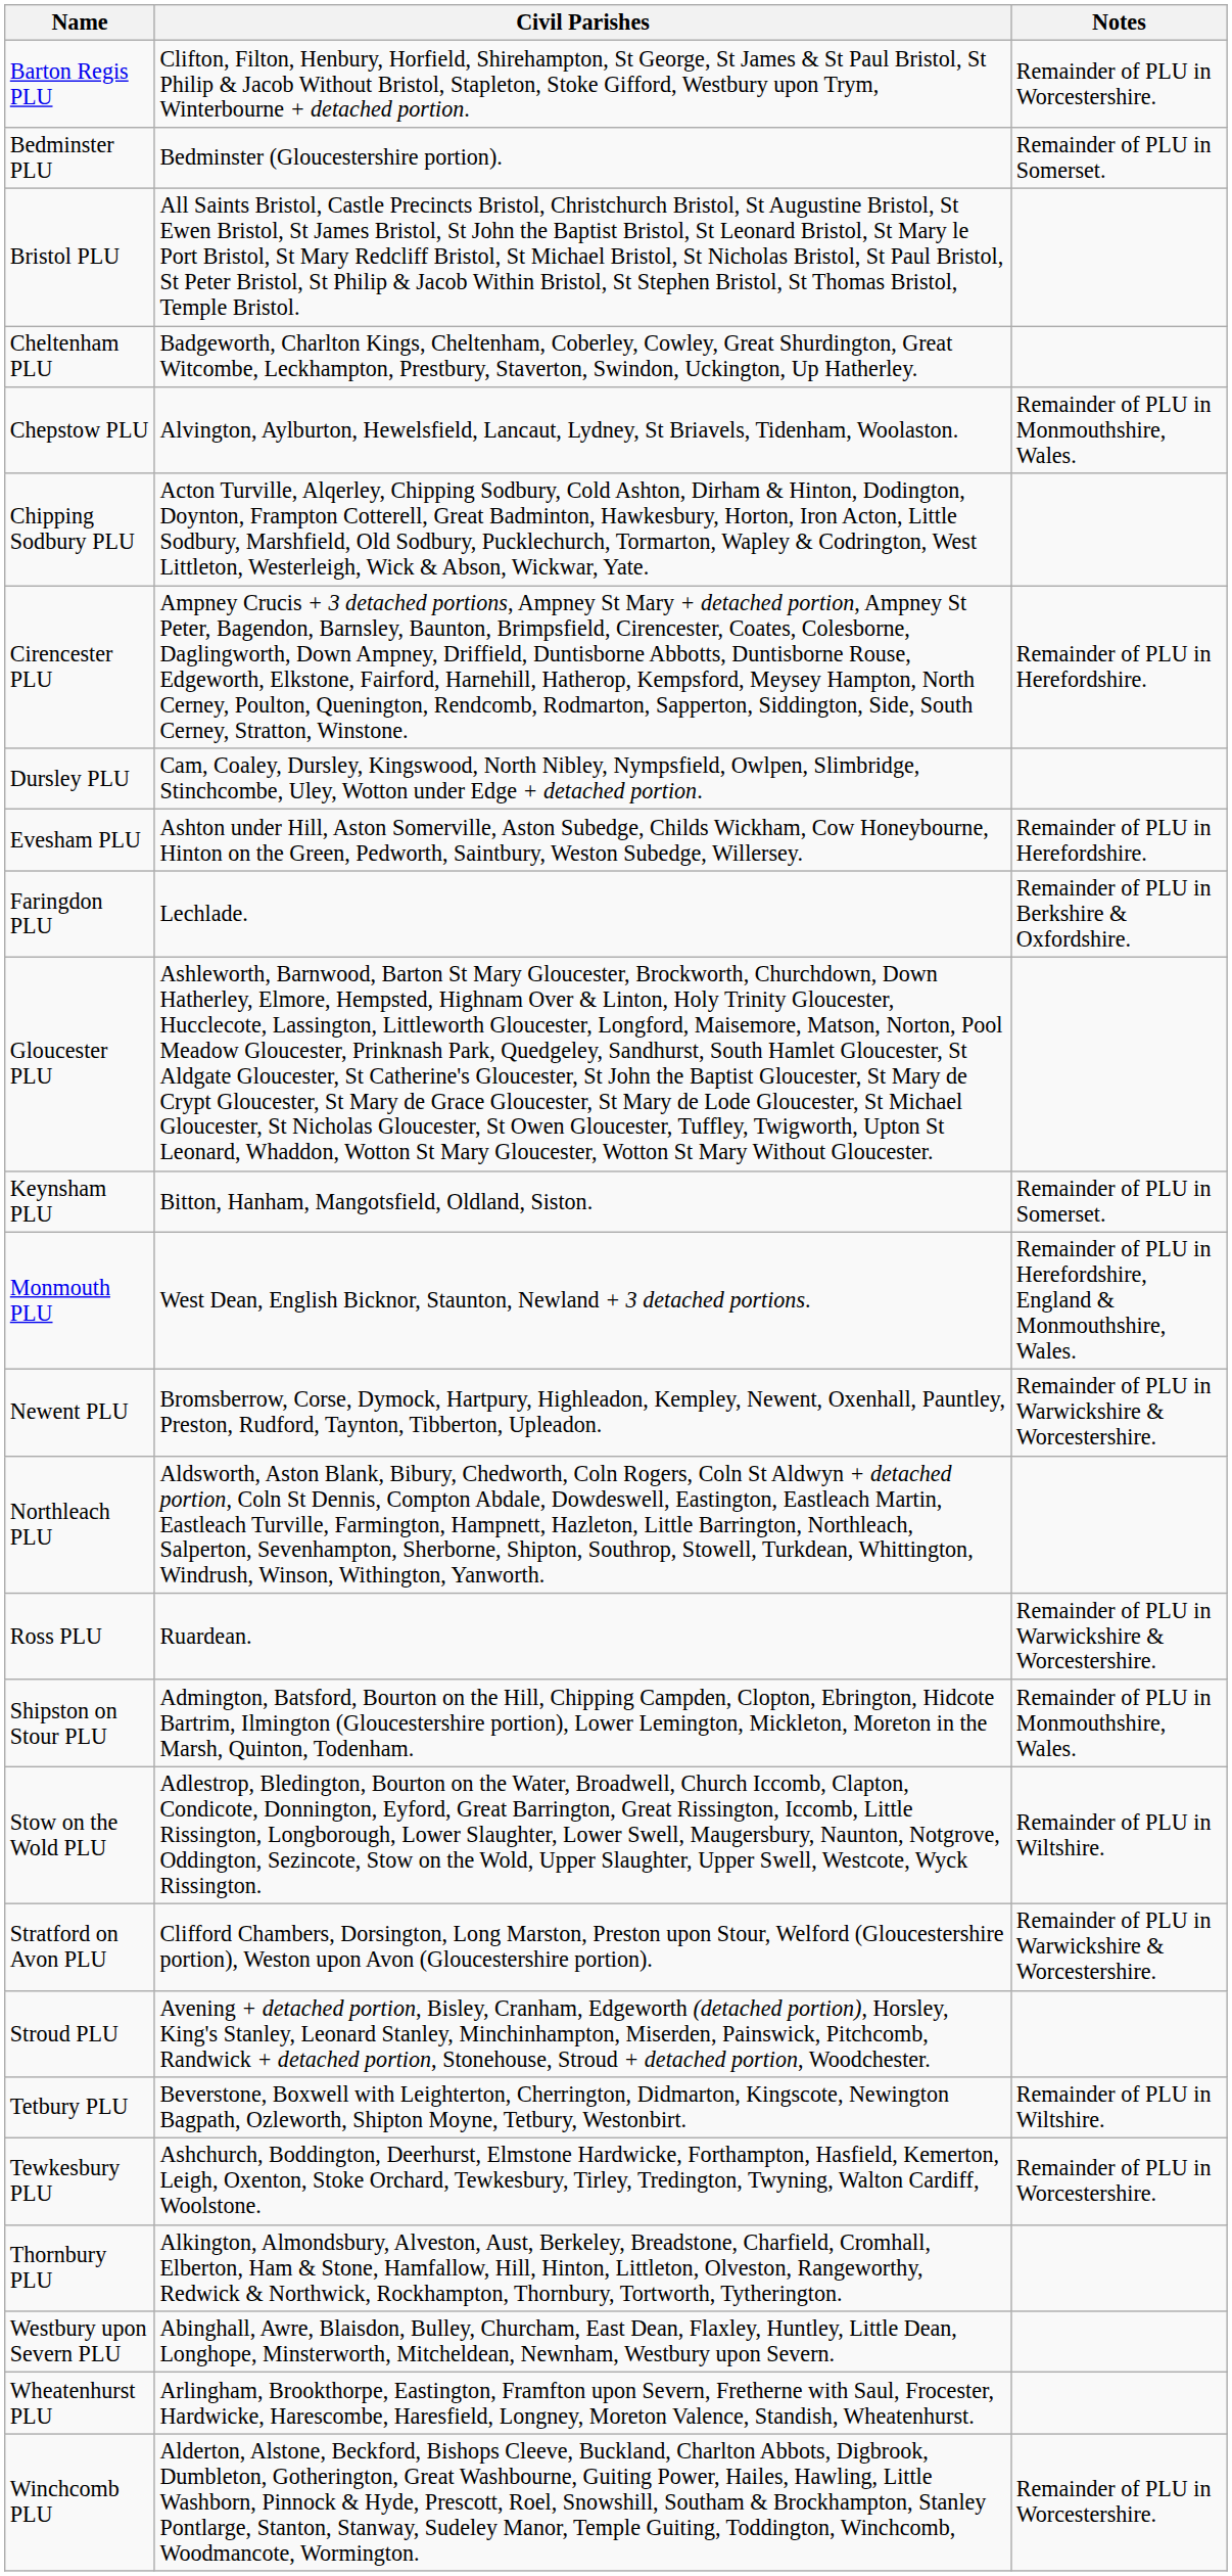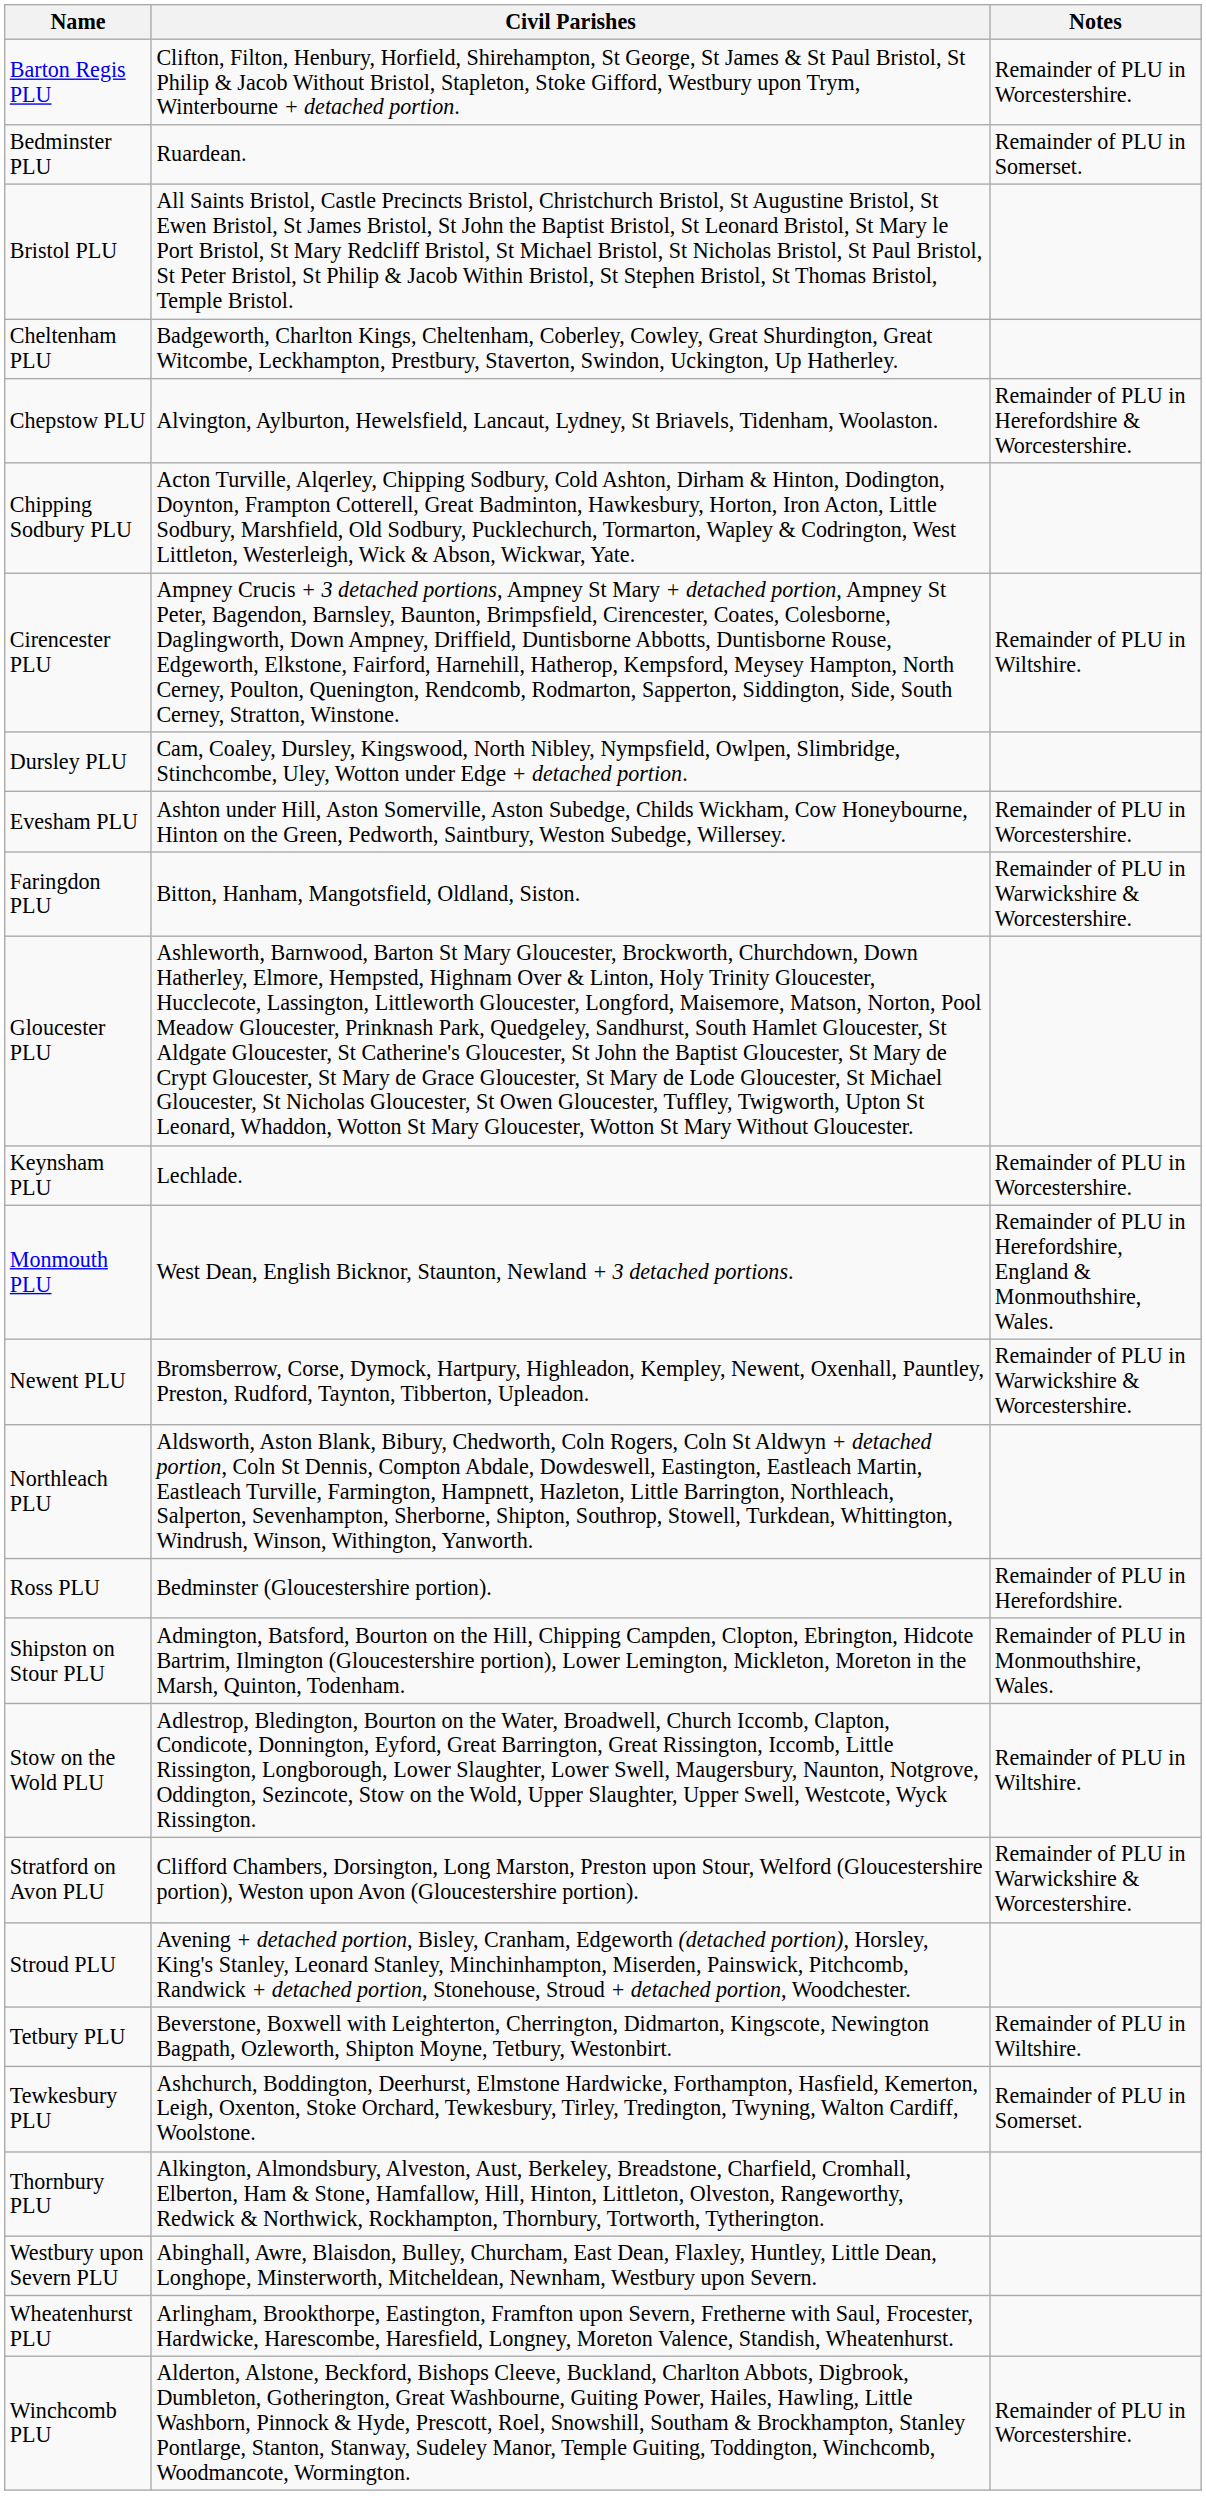 <table class="wikitable">
 <tr>
 <th>Name</th>
 <th>Civil Parishes</th>
 <th>Notes</th>
 </tr>
 <tr>
 <td><a href='#'>Barton Regis PLU</a></td>
 <td>Clifton, Filton, Henbury, Horfield, Shirehampton, St George, St James & St Paul Bristol, St Philip & Jacob Without Bristol, Stapleton, Stoke Gifford, Westbury upon Trym, Winterbourne <em>+ detached portion</em>.</td>
 <td>Remainder of PLU in Worcestershire.</td>
 </tr>
 <tr>
 <td>Bedminster PLU</td>
-<td>Bedminster (Gloucestershire portion).</td>
+<td>Ruardean.</td>
 <td>Remainder of PLU in Somerset.</td>
 </tr>
 <tr>
 <td>Bristol PLU</td>
 <td>All Saints Bristol, Castle Precincts Bristol, Christchurch Bristol, St Augustine Bristol, St Ewen Bristol, St James Bristol, St John the Baptist Bristol, St Leonard Bristol, St Mary le Port Bristol, St Mary Redcliff Bristol, St Michael Bristol, St Nicholas Bristol, St Paul Bristol, St Peter Bristol, St Philip & Jacob Within Bristol, St Stephen Bristol, St Thomas Bristol, Temple Bristol.</td>
 <td></td>
 </tr>
 <tr>
 <td>Cheltenham PLU</td>
 <td>Badgeworth, Charlton Kings, Cheltenham, Coberley, Cowley, Great Shurdington, Great Witcombe, Leckhampton, Prestbury, Staverton, Swindon, Uckington, Up Hatherley.</td>
 <td></td>
 </tr>
 <tr>
 <td>Chepstow PLU</td>
 <td>Alvington, Aylburton, Hewelsfield, Lancaut, Lydney, St Briavels, Tidenham, Woolaston.</td>
-<td>Remainder of PLU in Monmouthshire, Wales.</td>
+<td>Remainder of PLU in Herefordshire & Worcestershire.</td>
 </tr>
 <tr>
 <td>Chipping Sodbury PLU</td>
 <td>Acton Turville, Alqerley, Chipping Sodbury, Cold Ashton, Dirham & Hinton, Dodington, Doynton, Frampton Cotterell, Great Badminton, Hawkesbury, Horton, Iron Acton, Little Sodbury, Marshfield, Old Sodbury, Pucklechurch, Tormarton, Wapley & Codrington, West Littleton, Westerleigh, Wick & Abson, Wickwar, Yate.</td>
 <td></td>
 </tr>
 <tr>
 <td>Cirencester PLU</td>
 <td>Ampney Crucis <em>+ 3 detached portions</em>, Ampney St Mary <em>+ detached portion</em>, Ampney St Peter, Bagendon, Barnsley, Baunton, Brimpsfield, Cirencester, Coates, Colesborne, Daglingworth, Down Ampney, Driffield, Duntisborne Abbotts, Duntisborne Rouse, Edgeworth, Elkstone, Fairford, Harnehill, Hatherop, Kempsford, Meysey Hampton, North Cerney, Poulton, Quenington, Rendcomb, Rodmarton, Sapperton, Siddington, Side, South Cerney, Stratton, Winstone.</td>
-<td>Remainder of PLU in Herefordshire.</td>
+<td>Remainder of PLU in Wiltshire.</td>
 </tr>
 <tr>
 <td>Dursley PLU</td>
 <td>Cam, Coaley, Dursley, Kingswood, North Nibley, Nympsfield, Owlpen, Slimbridge, Stinchcombe, Uley, Wotton under Edge <em>+ detached portion</em>.</td>
 <td></td>
 </tr>
 <tr>
 <td>Evesham PLU</td>
 <td>Ashton under Hill, Aston Somerville, Aston Subedge, Childs Wickham, Cow Honeybourne, Hinton on the Green, Pedworth, Saintbury, Weston Subedge, Willersey.</td>
-<td>Remainder of PLU in Herefordshire.</td>
+<td>Remainder of PLU in Worcestershire.</td>
 </tr>
 <tr>
 <td>Faringdon PLU</td>
-<td>Lechlade.</td>
-<td>Remainder of PLU in Berkshire & Oxfordshire.</td>
+<td>Bitton, Hanham, Mangotsfield, Oldland, Siston.</td>
+<td>Remainder of PLU in Warwickshire & Worcestershire.</td>
 </tr>
 <tr>
 <td>Gloucester PLU</td>
 <td>Ashleworth, Barnwood, Barton St Mary Gloucester, Brockworth, Churchdown, Down Hatherley, Elmore, Hempsted, Highnam Over & Linton, Holy Trinity Gloucester, Hucclecote, Lassington, Littleworth Gloucester, Longford, Maisemore, Matson, Norton, Pool Meadow Gloucester, Prinknash Park, Quedgeley, Sandhurst, South Hamlet Gloucester, St Aldgate Gloucester, St Catherine's Gloucester, St John the Baptist Gloucester, St Mary de Crypt Gloucester, St Mary de Grace Gloucester, St Mary de Lode Gloucester, St Michael Gloucester, St Nicholas Gloucester, St Owen Gloucester, Tuffley, Twigworth, Upton St Leonard, Whaddon, Wotton St Mary Gloucester, Wotton St Mary Without Gloucester.</td>
 <td></td>
 </tr>
 <tr>
 <td>Keynsham PLU</td>
-<td>Bitton, Hanham, Mangotsfield, Oldland, Siston.</td>
-<td>Remainder of PLU in Somerset.</td>
+<td>Lechlade.</td>
+<td>Remainder of PLU in Worcestershire.</td>
 </tr>
 <tr>
 <td><a href='#'>Monmouth PLU</a></td>
 <td>West Dean, English Bicknor, Staunton, Newland <em>+ 3 detached portions</em>.</td>
 <td>Remainder of PLU in Herefordshire, England & Monmouthshire, Wales.</td>
 </tr>
 <tr>
 <td>Newent PLU</td>
 <td>Bromsberrow, Corse, Dymock, Hartpury, Highleadon, Kempley, Newent, Oxenhall, Pauntley, Preston, Rudford, Taynton, Tibberton, Upleadon.</td>
 <td>Remainder of PLU in Warwickshire & Worcestershire.</td>
 </tr>
 <tr>
 <td>Northleach PLU</td>
 <td>Aldsworth, Aston Blank, Bibury, Chedworth, Coln Rogers, Coln St Aldwyn <em>+ detached portion</em>, Coln St Dennis, Compton Abdale, Dowdeswell, Eastington, Eastleach Martin, Eastleach Turville, Farmington, Hampnett, Hazleton, Little Barrington, Northleach, Salperton, Sevenhampton, Sherborne, Shipton, Southrop, Stowell, Turkdean, Whittington, Windrush, Winson, Withington, Yanworth.</td>
 <td></td>
 </tr>
 <tr>
 <td>Ross PLU</td>
-<td>Ruardean.</td>
-<td>Remainder of PLU in Warwickshire & Worcestershire.</td>
+<td>Bedminster (Gloucestershire portion).</td>
+<td>Remainder of PLU in Herefordshire.</td>
 </tr>
 <tr>
 <td>Shipston on Stour PLU</td>
 <td>Admington, Batsford, Bourton on the Hill, Chipping Campden, Clopton, Ebrington, Hidcote Bartrim, Ilmington (Gloucestershire portion), Lower Lemington, Mickleton, Moreton in the Marsh, Quinton, Todenham.</td>
 <td>Remainder of PLU in Monmouthshire, Wales.</td>
 </tr>
 <tr>
 <td>Stow on the Wold PLU</td>
 <td>Adlestrop, Bledington, Bourton on the Water, Broadwell, Church Iccomb, Clapton, Condicote, Donnington, Eyford, Great Barrington, Great Rissington, Iccomb, Little Rissington, Longborough, Lower Slaughter, Lower Swell, Maugersbury, Naunton, Notgrove, Oddington, Sezincote, Stow on the Wold, Upper Slaughter, Upper Swell, Westcote, Wyck Rissington.</td>
 <td>Remainder of PLU in Wiltshire.</td>
 </tr>
 <tr>
 <td>Stratford on Avon PLU</td>
 <td>Clifford Chambers, Dorsington, Long Marston, Preston upon Stour, Welford (Gloucestershire portion), Weston upon Avon (Gloucestershire portion).</td>
 <td>Remainder of PLU in Warwickshire & Worcestershire.</td>
 </tr>
 <tr>
 <td>Stroud PLU</td>
 <td>Avening <em>+ detached portion</em>, Bisley, Cranham, Edgeworth <em>(detached portion)</em>, Horsley, King's Stanley, Leonard Stanley, Minchinhampton, Miserden, Painswick, Pitchcomb, Randwick <em>+ detached portion</em>, Stonehouse, Stroud <em>+ detached portion</em>, Woodchester.</td>
 <td></td>
 </tr>
 <tr>
 <td>Tetbury PLU</td>
 <td>Beverstone, Boxwell with Leighterton, Cherrington, Didmarton, Kingscote, Newington Bagpath, Ozleworth, Shipton Moyne, Tetbury, Westonbirt.</td>
 <td>Remainder of PLU in Wiltshire.</td>
 </tr>
 <tr>
 <td>Tewkesbury PLU</td>
 <td>Ashchurch, Boddington, Deerhurst, Elmstone Hardwicke, Forthampton, Hasfield, Kemerton, Leigh, Oxenton, Stoke Orchard, Tewkesbury, Tirley, Tredington, Twyning, Walton Cardiff, Woolstone.</td>
-<td>Remainder of PLU in Worcestershire.</td>
+<td>Remainder of PLU in Somerset.</td>
 </tr>
 <tr>
 <td>Thornbury PLU</td>
 <td>Alkington, Almondsbury, Alveston, Aust, Berkeley, Breadstone, Charfield, Cromhall, Elberton, Ham & Stone, Hamfallow, Hill, Hinton, Littleton, Olveston, Rangeworthy, Redwick & Northwick, Rockhampton, Thornbury, Tortworth, Tytherington.</td>
 <td></td>
 </tr>
 <tr>
 <td>Westbury upon Severn PLU</td>
 <td>Abinghall, Awre, Blaisdon, Bulley, Churcham, East Dean, Flaxley, Huntley, Little Dean, Longhope, Minsterworth, Mitcheldean, Newnham, Westbury upon Severn.</td>
 <td></td>
 </tr>
 <tr>
 <td>Wheatenhurst PLU</td>
 <td>Arlingham, Brookthorpe, Eastington, Framfton upon Severn, Fretherne with Saul, Frocester, Hardwicke, Harescombe, Haresfield, Longney, Moreton Valence, Standish, Wheatenhurst.</td>
 <td></td>
 </tr>
 <tr>
 <td>Winchcomb PLU</td>
 <td>Alderton, Alstone, Beckford, Bishops Cleeve, Buckland, Charlton Abbots, Digbrook, Dumbleton, Gotherington, Great Washbourne, Guiting Power, Hailes, Hawling, Little Washborn, Pinnock & Hyde, Prescott, Roel, Snowshill, Southam & Brockhampton, Stanley Pontlarge, Stanton, Stanway, Sudeley Manor, Temple Guiting, Toddington, Winchcomb, Woodmancote, Wormington.</td>
 <td>Remainder of PLU in Worcestershire.</td>
 </tr>
 </table>
